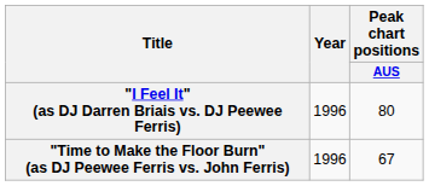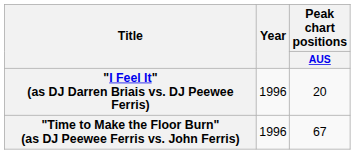 <table class="wikitable plainrowheaders" style="text-align:center;">
 <tr>
 <th scope="col" rowspan="2" style="width:20em;">Title</th>
 <th scope="col" rowspan="2" style="width:1em;">Year</th>
 <th scope="col" colspan="1">Peak chart positions</th>
 </tr>
 <tr>
 <th scope="col" style="width:3em;font-size:85%;"><a href='#'>AUS</a><br></th>
 </tr>
 <tr>
 <th scope="row">"<a href='#'>I Feel It</a>" <br> (as DJ Darren Briais vs. DJ Peewee Ferris)</th>
 <td>1996</td>
-<td>80</td>
+<td>20</td>
 </tr>
 <tr>
 <th scope="row">"Time to Make the Floor Burn" <br> (as DJ Peewee Ferris vs. John Ferris)</th>
 <td>1996</td>
 <td>67</td>
 </tr>
 </table>
